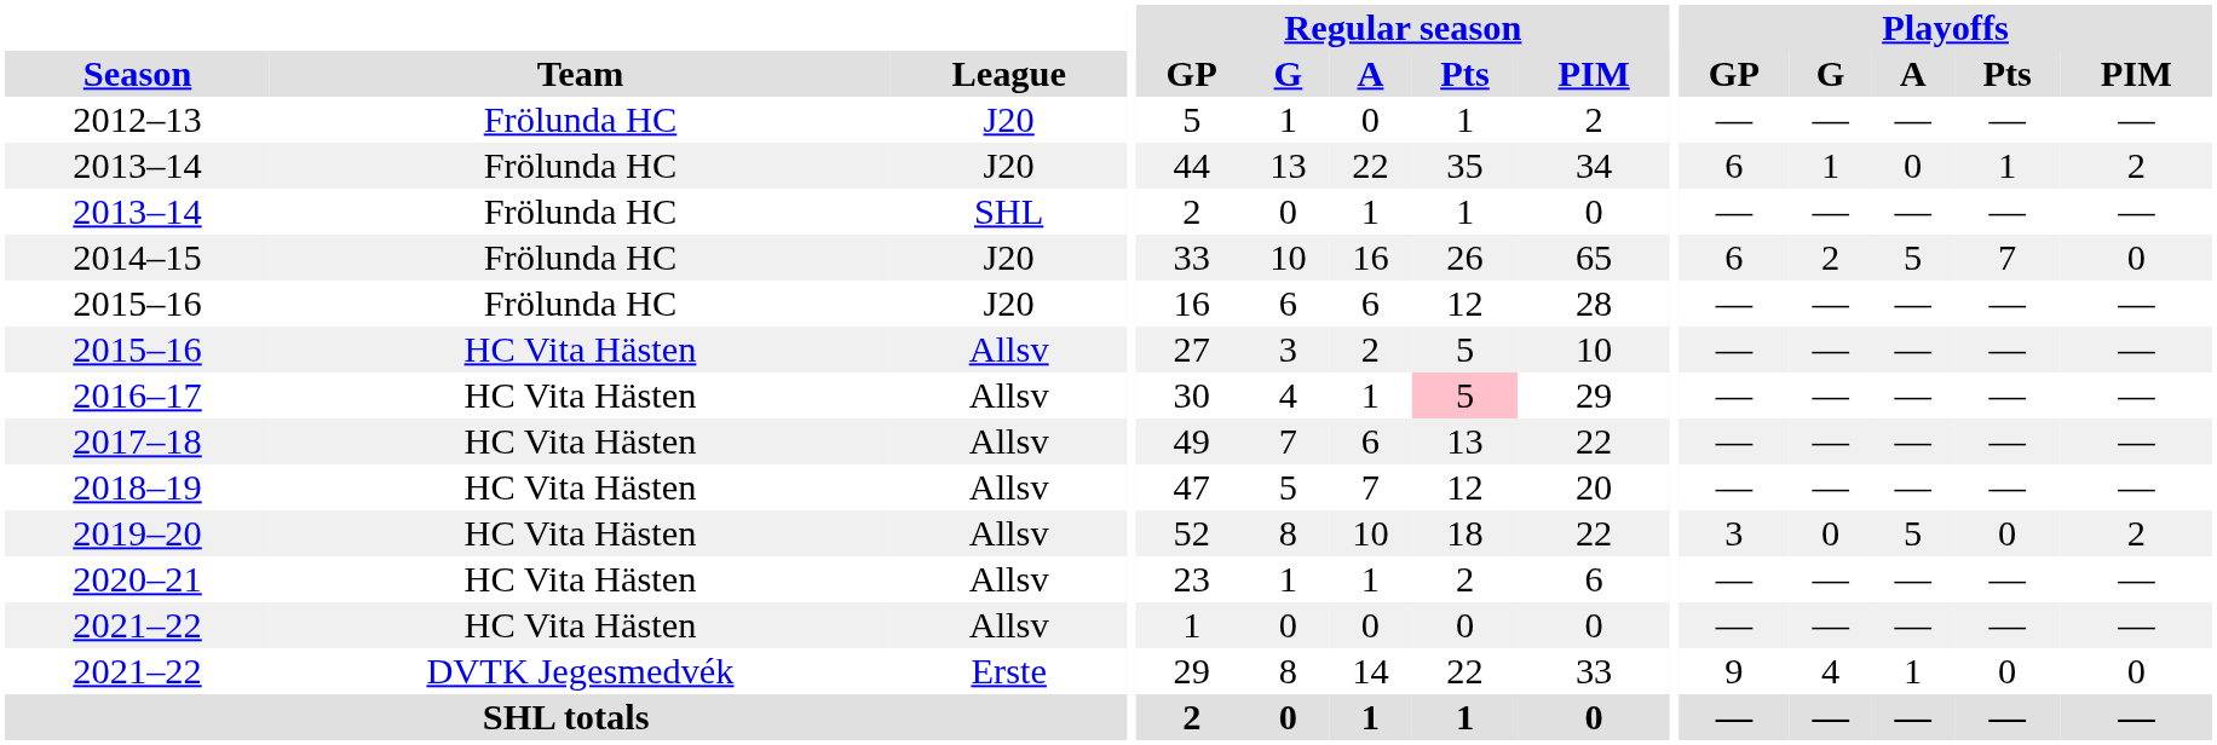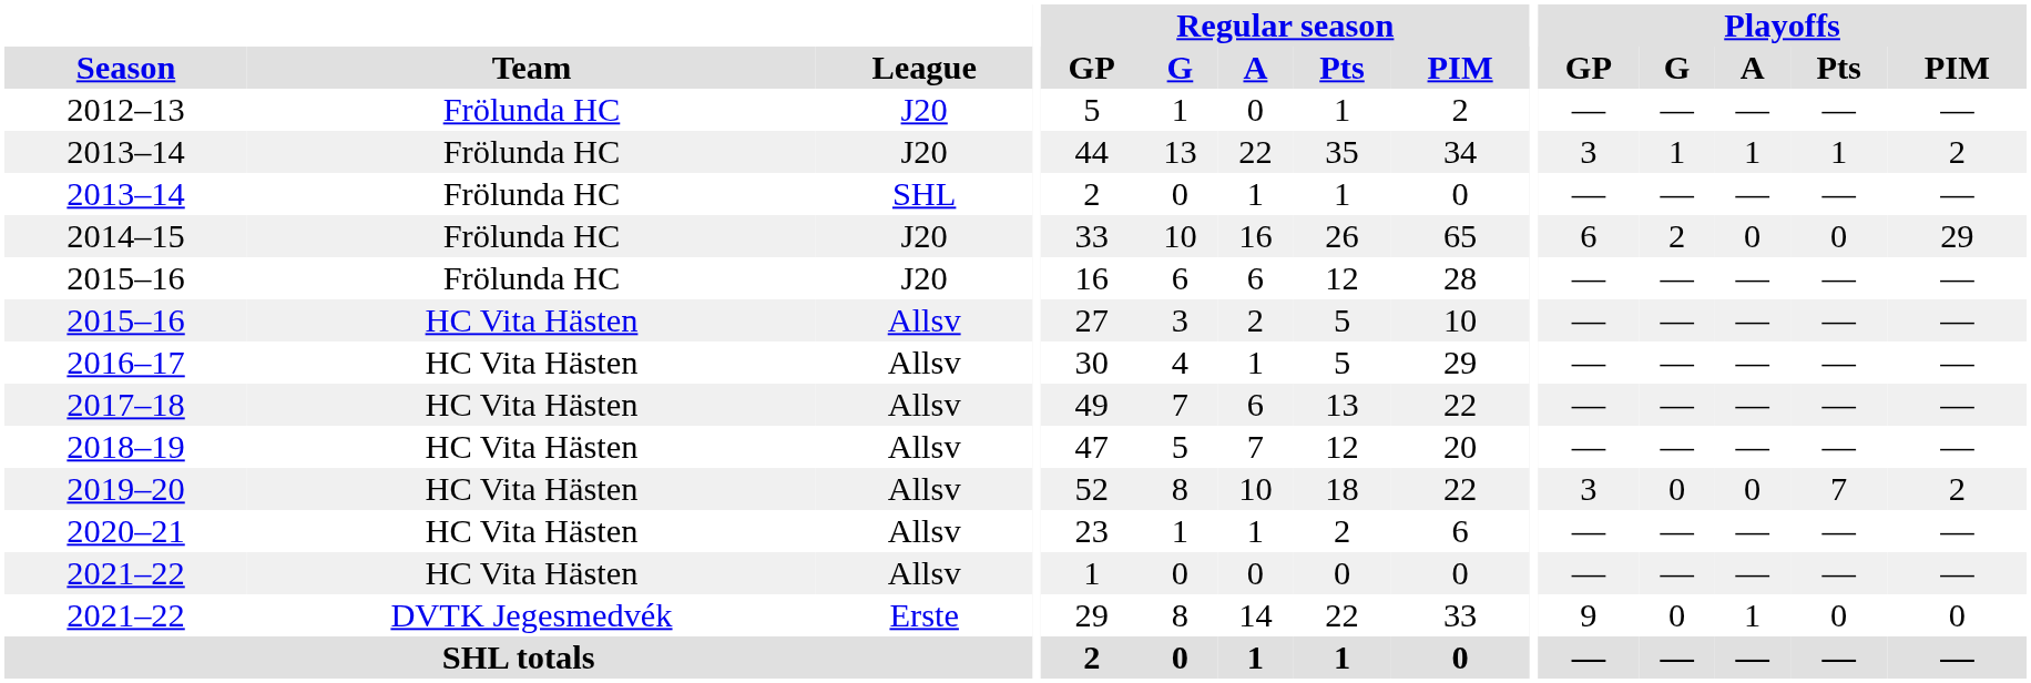 <table border="0" cellpadding="1" cellspacing="0" style="text-align:center; width:60em">
 <tr bgcolor="#e0e0e0">
 <th colspan="3" bgcolor="#ffffff"></th>
 <th rowspan="99" bgcolor="#ffffff"></th>
 <th colspan="5"><a href='#'>Regular season</a></th>
 <th rowspan="99" bgcolor="#ffffff"></th>
 <th colspan="5"><a href='#'>Playoffs</a></th>
 </tr>
 <tr bgcolor="#e0e0e0">
 <th><a href='#'>Season</a></th>
 <th>Team</th>
 <th>League</th>
 <th>GP</th>
 <th><a href='#'>G</a></th>
 <th><a href='#'>A</a></th>
 <th><a href='#'>Pts</a></th>
 <th><a href='#'>PIM</a></th>
 <th>GP</th>
 <th>G</th>
 <th>A</th>
 <th>Pts</th>
 <th>PIM</th>
 </tr>
 <tr>
 <td>2012–13</td>
 <td><a href='#'>Frölunda HC</a></td>
 <td><a href='#'>J20</a></td>
 <td>5</td>
 <td>1</td>
 <td>0</td>
 <td>1</td>
 <td>2</td>
 <td>—</td>
 <td>—</td>
 <td>—</td>
 <td>—</td>
 <td>—</td>
 </tr>
 <tr bgcolor="#f0f0f0">
 <td>2013–14</td>
 <td>Frölunda HC</td>
 <td>J20</td>
 <td>44</td>
 <td>13</td>
 <td>22</td>
 <td>35</td>
 <td>34</td>
-<td>6</td>
+<td>3</td>
 <td>1</td>
-<td>0</td>
+<td>1</td>
 <td>1</td>
 <td>2</td>
 </tr>
 <tr>
 <td><a href='#'>2013–14</a></td>
 <td>Frölunda HC</td>
 <td><a href='#'>SHL</a></td>
 <td>2</td>
 <td>0</td>
 <td>1</td>
 <td>1</td>
 <td>0</td>
 <td>—</td>
 <td>—</td>
 <td>—</td>
 <td>—</td>
 <td>—</td>
 </tr>
 <tr bgcolor="#f0f0f0">
 <td>2014–15</td>
 <td>Frölunda HC</td>
 <td>J20</td>
 <td>33</td>
 <td>10</td>
 <td>16</td>
 <td>26</td>
 <td>65</td>
 <td>6</td>
 <td>2</td>
-<td>5</td>
-<td>7</td>
 <td>0</td>
+<td>0</td>
+<td>29</td>
 </tr>
 <tr>
 <td>2015–16</td>
 <td>Frölunda HC</td>
 <td>J20</td>
 <td>16</td>
 <td>6</td>
 <td>6</td>
 <td>12</td>
 <td>28</td>
 <td>—</td>
 <td>—</td>
 <td>—</td>
 <td>—</td>
 <td>—</td>
 </tr>
 <tr bgcolor="#f0f0f0">
 <td><a href='#'>2015–16</a></td>
 <td><a href='#'>HC Vita Hästen</a></td>
 <td><a href='#'>Allsv</a></td>
 <td>27</td>
 <td>3</td>
 <td>2</td>
 <td>5</td>
 <td>10</td>
 <td>—</td>
 <td>—</td>
 <td>—</td>
 <td>—</td>
 <td>—</td>
 </tr>
 <tr>
 <td><a href='#'>2016–17</a></td>
 <td>HC Vita Hästen</td>
 <td>Allsv</td>
 <td>30</td>
 <td>4</td>
 <td>1</td>
-<td style="background: pink;">5</td>
+<td>5</td>
 <td>29</td>
 <td>—</td>
 <td>—</td>
 <td>—</td>
 <td>—</td>
 <td>—</td>
 </tr>
 <tr bgcolor="#f0f0f0">
 <td><a href='#'>2017–18</a></td>
 <td>HC Vita Hästen</td>
 <td>Allsv</td>
 <td>49</td>
 <td>7</td>
 <td>6</td>
 <td>13</td>
 <td>22</td>
 <td>—</td>
 <td>—</td>
 <td>—</td>
 <td>—</td>
 <td>—</td>
 </tr>
 <tr>
 <td><a href='#'>2018–19</a></td>
 <td>HC Vita Hästen</td>
 <td>Allsv</td>
 <td>47</td>
 <td>5</td>
 <td>7</td>
 <td>12</td>
 <td>20</td>
 <td>—</td>
 <td>—</td>
 <td>—</td>
 <td>—</td>
 <td>—</td>
 </tr>
 <tr bgcolor="#f0f0f0">
 <td><a href='#'>2019–20</a></td>
 <td>HC Vita Hästen</td>
 <td>Allsv</td>
 <td>52</td>
 <td>8</td>
 <td>10</td>
 <td>18</td>
 <td>22</td>
 <td>3</td>
 <td>0</td>
-<td>5</td>
 <td>0</td>
+<td>7</td>
 <td>2</td>
 </tr>
 <tr>
 <td><a href='#'>2020–21</a></td>
 <td>HC Vita Hästen</td>
 <td>Allsv</td>
 <td>23</td>
 <td>1</td>
 <td>1</td>
 <td>2</td>
 <td>6</td>
 <td>—</td>
 <td>—</td>
 <td>—</td>
 <td>—</td>
 <td>—</td>
 </tr>
 <tr bgcolor="#f0f0f0">
 <td><a href='#'>2021–22</a></td>
 <td>HC Vita Hästen</td>
 <td>Allsv</td>
 <td>1</td>
 <td>0</td>
 <td>0</td>
 <td>0</td>
 <td>0</td>
 <td>—</td>
 <td>—</td>
 <td>—</td>
 <td>—</td>
 <td>—</td>
 </tr>
 <tr>
 <td><a href='#'>2021–22</a></td>
 <td><a href='#'>DVTK Jegesmedvék</a></td>
 <td><a href='#'>Erste</a></td>
 <td>29</td>
 <td>8</td>
 <td>14</td>
 <td>22</td>
 <td>33</td>
 <td>9</td>
-<td>4</td>
+<td>0</td>
 <td>1</td>
 <td>0</td>
 <td>0</td>
 </tr>
 <tr bgcolor="#e0e0e0">
 <th colspan="3">SHL totals</th>
 <th>2</th>
 <th>0</th>
 <th>1</th>
 <th>1</th>
 <th>0</th>
 <th>—</th>
 <th>—</th>
 <th>—</th>
 <th>—</th>
 <th>—</th>
 </tr>
 </table>
